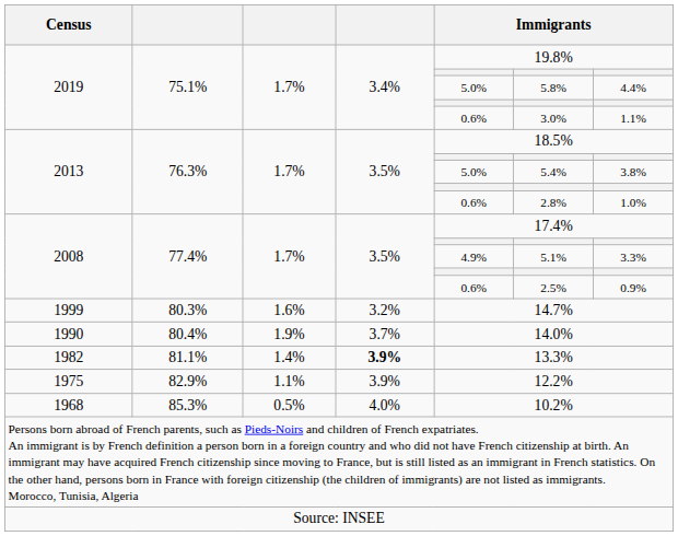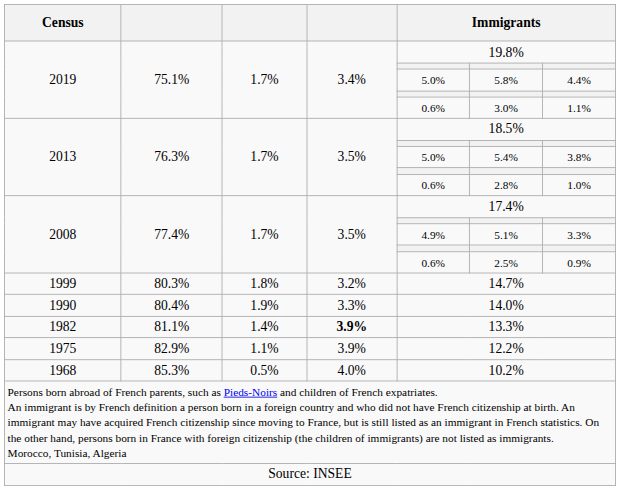 <table class="wikitable" width="720px">
 <tr>
 <th align=center>Census</th>
 <th align=center><br></th>
 <th align=center><br></th>
 <th align=center><br><br></th>
 <th align=center colspan=3>Immigrants</th>
 </tr>
 <tr>
 <td align=center rowspan=5>2019</td>
 <td align=center rowspan=5>75.1%</td>
 <td align=center rowspan=5>1.7%</td>
 <td align=center rowspan=5>3.4%</td>
 <td align=center colspan=3>19.8%</td>
 </tr>
 <tr>
 <th align=center><small></small></th>
 <th align=center><small></small></th>
 <th align=center><small></small></th>
 </tr>
 <tr>
 <td align=center><small>5.0%</small></td>
 <td align=center><small>5.8%</small></td>
 <td align=center><small>4.4%</small></td>
 </tr>
 <tr>
 <th align=center><small></small></th>
 <th align=center><small></small></th>
 <th align=center><small></small></th>
 </tr>
 <tr>
 <td align=center><small>0.6%</small></td>
 <td align=center><small>3.0%</small></td>
 <td align=center><small>1.1%</small></td>
 </tr>
 <tr>
 <td align=center rowspan=5>2013</td>
 <td align=center rowspan=5>76.3%</td>
 <td align=center rowspan=5>1.7%</td>
 <td align=center rowspan=5>3.5%</td>
 <td align=center colspan=3>18.5%</td>
 </tr>
 <tr>
 <th align=center><small></small></th>
 <th align=center><small></small></th>
 <th align=center><small></small></th>
 </tr>
 <tr>
 <td align=center><small>5.0%</small></td>
 <td align=center><small>5.4%</small></td>
 <td align=center><small>3.8%</small></td>
 </tr>
 <tr>
 <th align=center><small></small></th>
 <th align=center><small></small></th>
 <th align=center><small></small></th>
 </tr>
 <tr>
 <td align=center><small>0.6%</small></td>
 <td align=center><small>2.8%</small></td>
 <td align=center><small>1.0%</small></td>
 </tr>
 <tr>
 <td align=center rowspan=5>2008</td>
 <td align=center rowspan=5>77.4%</td>
 <td align=center rowspan=5>1.7%</td>
 <td align=center rowspan=5>3.5%</td>
 <td align=center colspan=3>17.4%</td>
 </tr>
 <tr>
 <th align=center><small></small></th>
 <th align=center><small></small></th>
 <th align=center><small></small></th>
 </tr>
 <tr>
 <td align=center><small>4.9%</small></td>
 <td align=center><small>5.1%</small></td>
 <td align=center><small>3.3%</small></td>
 </tr>
 <tr>
 <th align=center><small></small></th>
 <th align=center><small></small></th>
 <th align=center><small></small></th>
 </tr>
 <tr>
 <td align=center><small>0.6%</small></td>
 <td align=center><small>2.5%</small></td>
 <td align=center><small>0.9%</small></td>
 </tr>
 <tr>
 <td align=center>1999</td>
 <td align=center>80.3%</td>
-<td align=center>1.6%</td>
+<td align=center>1.8%</td>
 <td align=center>3.2%</td>
 <td align=center colspan=3>14.7%</td>
 </tr>
 <tr>
 <td align=center>1990</td>
 <td align=center>80.4%</td>
 <td align=center>1.9%</td>
-<td align=center>3.7%</td>
+<td align=center>3.3%</td>
 <td align=center colspan=3>14.0%</td>
 </tr>
 <tr>
 <td align=center>1982</td>
 <td align=center>81.1%</td>
 <td align=center>1.4%</td>
 <td align=center><strong>3.9%</strong></td>
 <td align=center colspan=3>13.3%</td>
 </tr>
 <tr>
 <td align=center>1975</td>
 <td align=center>82.9%</td>
 <td align=center>1.1%</td>
 <td align=center>3.9%</td>
 <td align=center colspan=3>12.2%</td>
 </tr>
 <tr>
 <td align=center>1968</td>
 <td align=center>85.3%</td>
 <td align=center>0.5%</td>
 <td align=center>4.0%</td>
 <td align=center colspan=3>10.2%</td>
 </tr>
 <tr>
 <td align=left colspan=10><small>Persons born abroad of French parents, such as <a href='#'>Pieds-Noirs</a> and children of French expatriates.</small><br><small>An immigrant is by French definition a person born in a foreign country and who did not have French citizenship at birth. An immigrant may have acquired French citizenship since moving to France, but is still listed as an immigrant in French statistics. On the other hand, persons born in France with foreign citizenship (the children of immigrants) are not listed as immigrants.</small><br><small>Morocco, Tunisia, Algeria</small></td>
 </tr>
 <tr>
 <td align=center colspan=10>Source: INSEE</td>
 </tr>
 </table>
